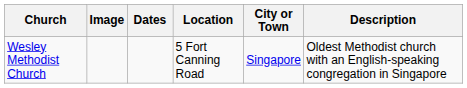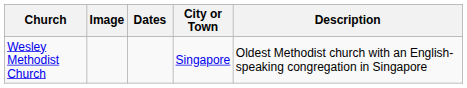 <table class="wikitable sortable" style="width:98%">
 <tr>
 <th style="width:18%;"><strong>Church</strong></th>
 <th style="width:8%;" class="unsortable"><strong>Image</strong></th>
 <th style="width:10%;"><strong>Dates</strong></th>
-<th><strong>Location</strong></th>
 <th style="width:8%;"><strong>City or Town</strong></th>
 <th class="unsortable"><strong>Description</strong></th>
 </tr>
 <tr>
 <td><a href='#'>Wesley Methodist Church</a></td>
 <td></td>
 <td></td>
-<td>5 Fort Canning Road<small></small></td>
 <td><a href='#'>Singapore</a></td>
 <td>Oldest Methodist church with an English-speaking congregation in Singapore</td>
 </tr>
 </table>
